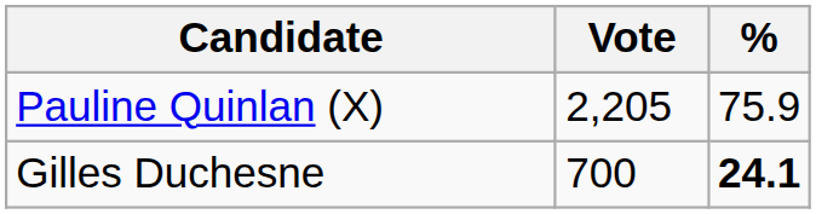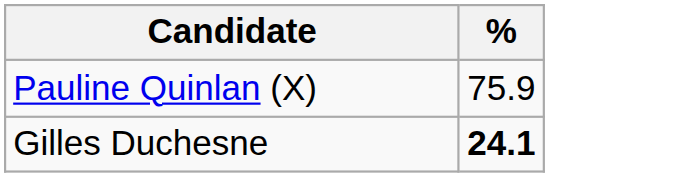 <table class="wikitable">
 <tr>
 <th bgcolor="#DDDDFF" width="200px">Candidate</th>
-<th bgcolor="#DDDDFF" width="50px">Vote</th>
 <th bgcolor="#DDDDFF" width="30px">%</th>
 </tr>
 <tr>
 <td><a href='#'>Pauline Quinlan</a> (X)</td>
-<td>2,205</td>
 <td>75.9</td>
 </tr>
 <tr>
 <td>Gilles Duchesne</td>
-<td>700</td>
 <td><strong>24.1</strong></td>
 </tr>
 </table>
